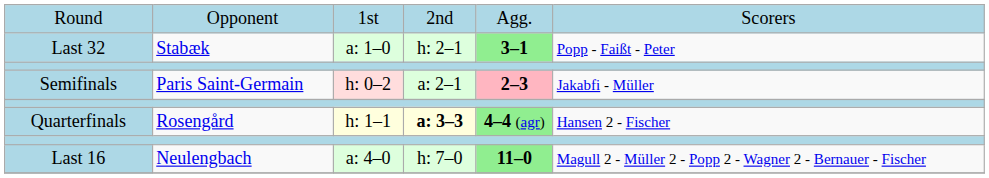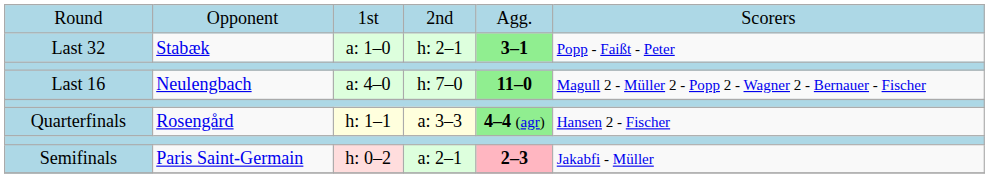 <table class="wikitable" style="text-align:center">
 <tr bgcolor=lightblue>
 <td width=150px>Round</td>
 <td width=200px>Opponent</td>
 <td width=80px>1st</td>
 <td width=80px>2nd</td>
 <td width=80px>Agg.</td>
 <td width=600px>Scorers</td>
 </tr>
 <tr>
 <td bgcolor=lightblue>Last 32</td>
 <td align=left> <a href='#'>Stabæk</a></td>
 <td bgcolor="#ddffdd">a: 1–0</td>
 <td bgcolor="#ddffdd">h: 2–1</td>
 <td bgcolor=lightgreen><strong>3–1</strong></td>
 <td align=left><small><a href='#'>Popp</a> - <a href='#'>Faißt</a> - <a href='#'>Peter</a></small></td>
 </tr>
 <tr bgcolor=lightblue>
 <td colspan=6></td>
 </tr>
 <tr>
-<td bgcolor=lightblue>Semifinals</td>
-<td align=left> <a href='#'>Paris Saint-Germain</a></td>
-<td bgcolor="#ffdddd">h: 0–2</td>
-<td bgcolor="#ddffdd">a: 2–1</td>
-<td bgcolor=lightpink><strong>2–3</strong></td>
-<td align=left><small><a href='#'>Jakabfi</a> - <a href='#'>Müller</a></small></td>
+<td bgcolor=lightblue>Last 16</td>
+<td align=left> <a href='#'>Neulengbach</a></td>
+<td bgcolor="#ddffdd">a: 4–0</td>
+<td bgcolor="#ddffdd">h: 7–0</td>
+<td bgcolor=lightgreen><strong>11–0</strong></td>
+<td align=left><small><a href='#'>Magull</a> 2 - <a href='#'>Müller</a> 2 - <a href='#'>Popp</a> 2 - <a href='#'>Wagner</a> 2 - <a href='#'>Bernauer</a> - <a href='#'>Fischer</a></small></td>
 </tr>
 <tr>
 </tr>
 <tr bgcolor=lightblue>
 <td colspan=6></td>
 </tr>
 <tr>
 <td bgcolor=lightblue>Quarterfinals</td>
 <td align=left> <a href='#'>Rosengård</a></td>
 <td bgcolor="#ffffdd">h: 1–1</td>
-<td bgcolor="#ffffdd"><strong>a: 3–3</strong></td>
+<td bgcolor="#ffffdd">a: 3–3</td>
 <td bgcolor=lightgreen><strong>4–4</strong> <small>(<a href='#'>agr</a>)</small></td>
 <td align=left><small><a href='#'>Hansen</a> 2 - <a href='#'>Fischer</a></small></td>
 </tr>
 <tr bgcolor=lightblue>
 <td colspan=6></td>
 </tr>
 <tr>
-<td bgcolor=lightblue>Last 16</td>
-<td align=left> <a href='#'>Neulengbach</a></td>
-<td bgcolor="#ddffdd">a: 4–0</td>
-<td bgcolor="#ddffdd">h: 7–0</td>
-<td bgcolor=lightgreen><strong>11–0</strong></td>
-<td align=left><small><a href='#'>Magull</a> 2 - <a href='#'>Müller</a> 2 - <a href='#'>Popp</a> 2 - <a href='#'>Wagner</a> 2 - <a href='#'>Bernauer</a> - <a href='#'>Fischer</a></small></td>
+<td bgcolor=lightblue>Semifinals</td>
+<td align=left> <a href='#'>Paris Saint-Germain</a></td>
+<td bgcolor="#ffdddd">h: 0–2</td>
+<td bgcolor="#ddffdd">a: 2–1</td>
+<td bgcolor=lightpink><strong>2–3</strong></td>
+<td align=left><small><a href='#'>Jakabfi</a> - <a href='#'>Müller</a></small></td>
 </tr>
 <tr>
 </tr>
 </table>
